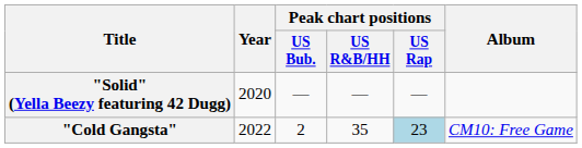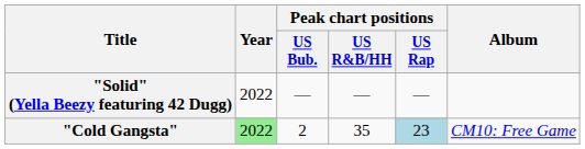 <table class="wikitable plainrowheaders" style="text-align:center;">
 <tr>
 <th rowspan="2">Title</th>
 <th rowspan="2">Year</th>
 <th colspan="3">Peak chart positions</th>
 <th rowspan="2">Album</th>
 </tr>
 <tr>
 <th scope="col" style="width:3em;font-size:90%;"><a href='#'>US<br>Bub.</a><br></th>
 <th scope="col" style="width:3em;font-size:90%;"><a href='#'>US<br>R&B/HH</a><br></th>
 <th scope="col" style="width:3em;font-size:90%;"><a href='#'>US<br>Rap</a><br></th>
 </tr>
 <tr>
 <th scope="row">"Solid"<br><span>(<a href='#'>Yella Beezy</a> featuring 42 Dugg)</span></th>
-<td>2020</td>
+<td>2022</td>
 <td>—</td>
 <td>—</td>
 <td>—</td>
 <td></td>
 </tr>
 <tr>
 <th scope="row">"Cold Gangsta"<br></th>
-<td>2022</td>
+<td style="background: lightgreen;">2022</td>
 <td>2</td>
 <td>35</td>
 <td style="background: lightblue;">23</td>
 <td><em><a href='#'>CM10: Free Game</a></em></td>
 </tr>
 </table>
